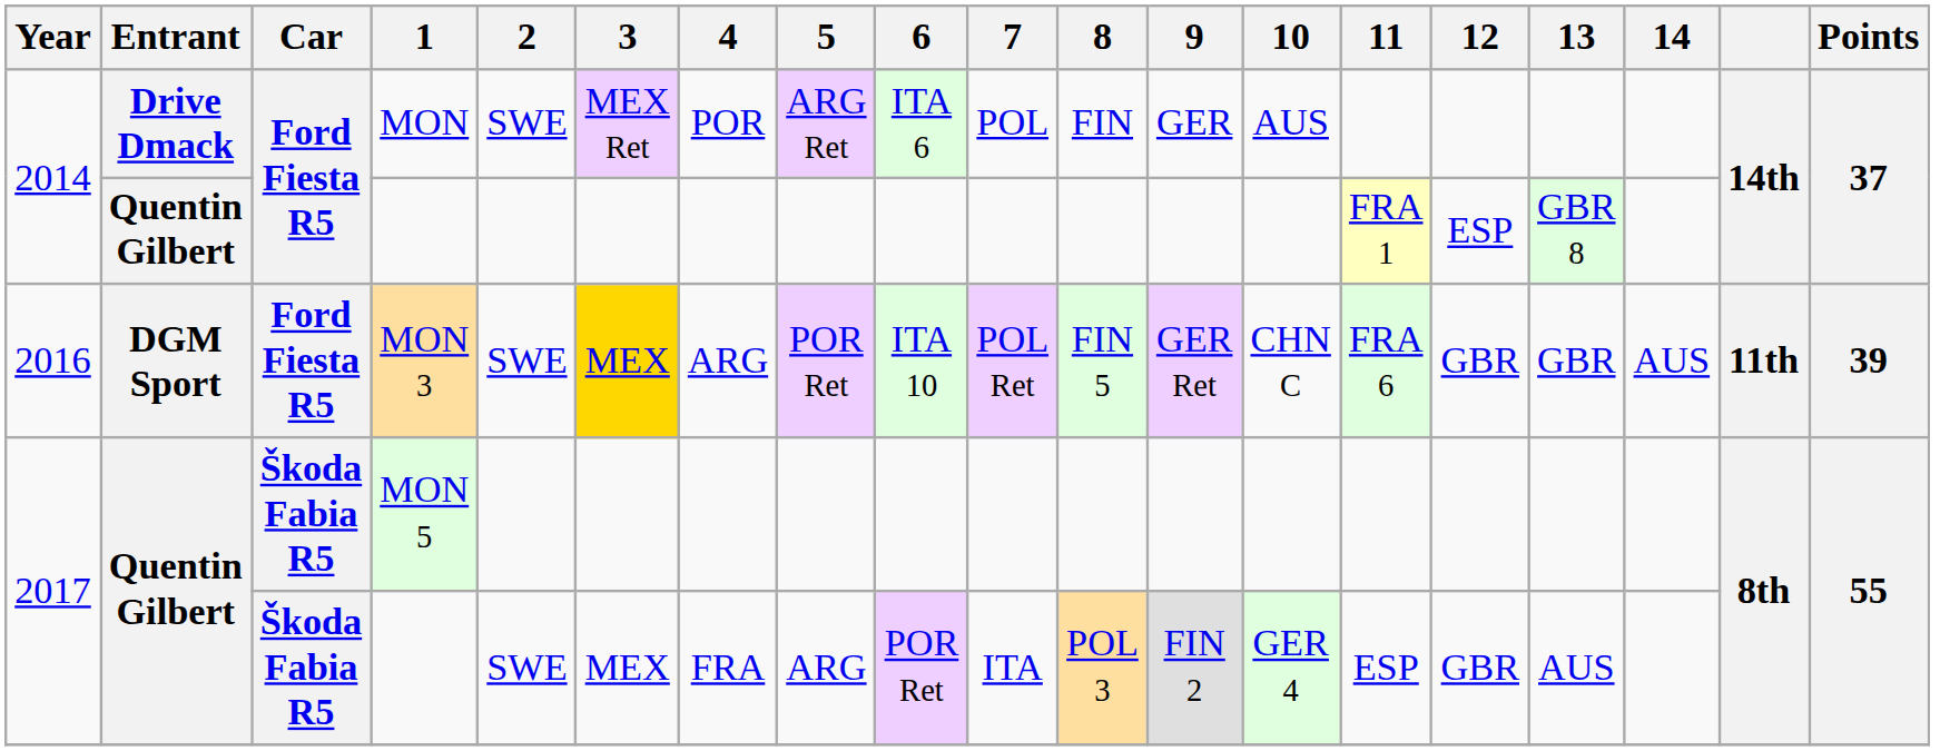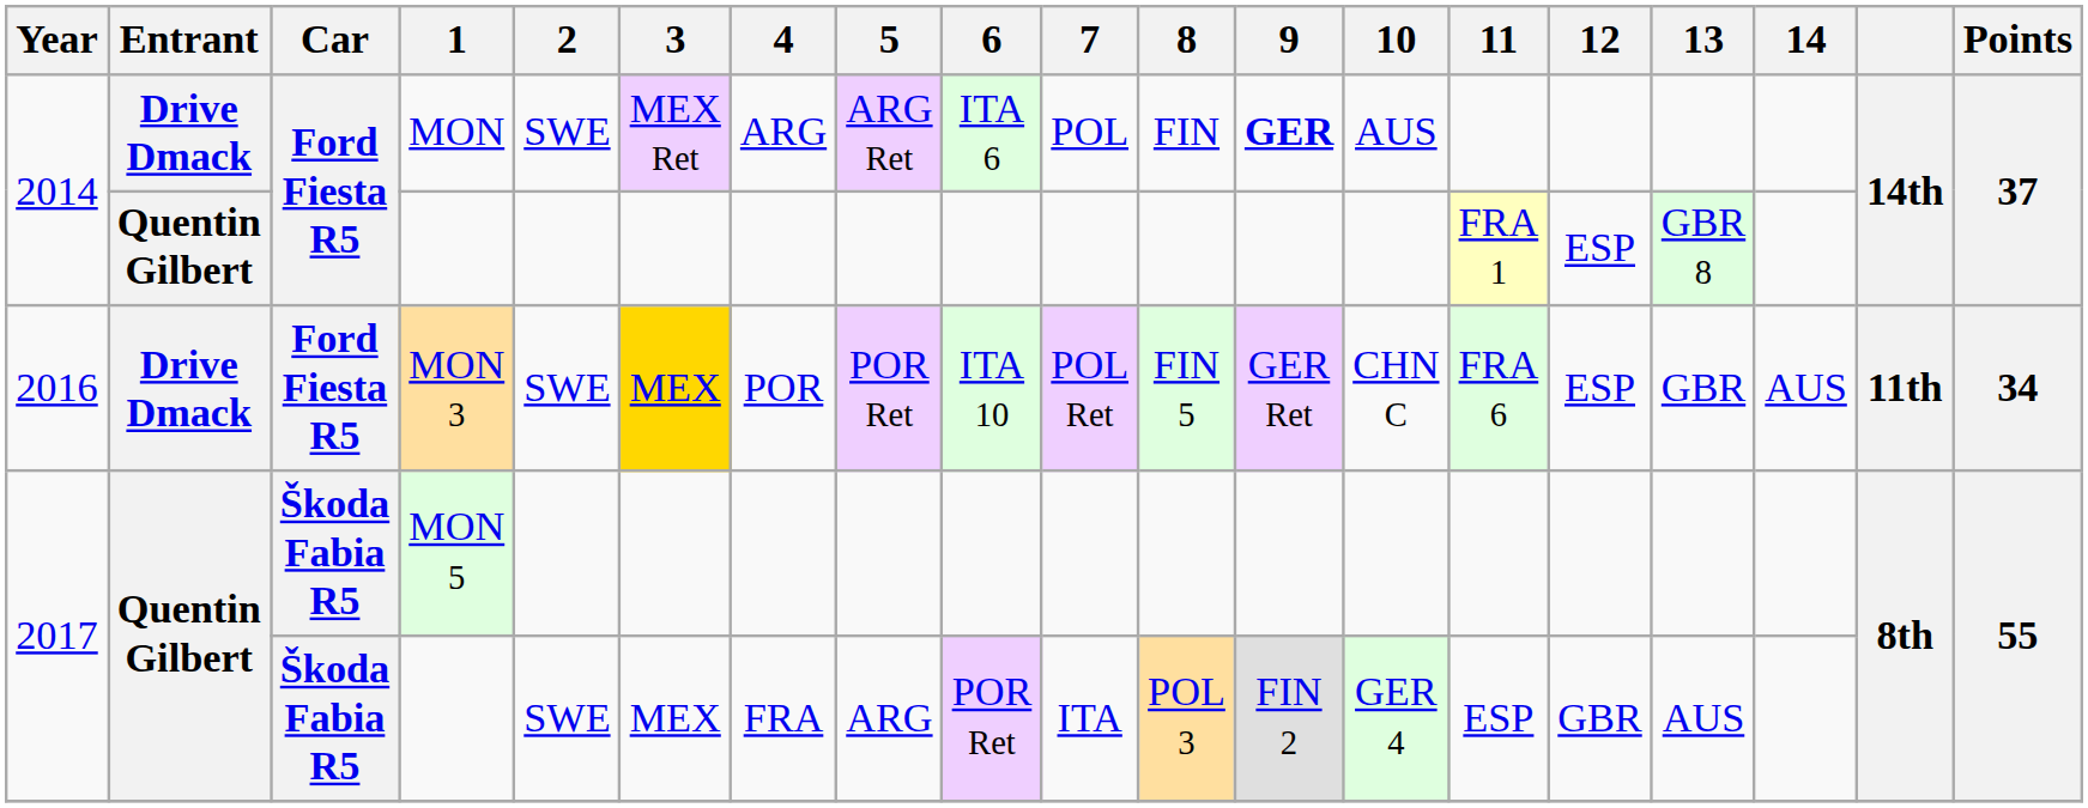 <table class="wikitable" border="1" style="text-align:center; font-size:90%;">
 <tr>
 <th>Year</th>
 <th>Entrant</th>
 <th>Car</th>
 <th>1</th>
 <th>2</th>
 <th>3</th>
 <th>4</th>
 <th>5</th>
 <th>6</th>
 <th>7</th>
 <th>8</th>
 <th>9</th>
 <th>10</th>
 <th>11</th>
 <th>12</th>
 <th>13</th>
 <th>14</th>
 <th></th>
 <th>Points</th>
 </tr>
 <tr>
 <td rowspan=2><a href='#'>2014</a></td>
 <th><a href='#'>Drive Dmack</a></th>
 <th rowspan=2><a href='#'>Ford Fiesta R5</a></th>
 <td><a href='#'>MON</a></td>
 <td><a href='#'>SWE</a></td>
 <td style="background:#EFCFFF;"><a href='#'>MEX</a><br><small>Ret</small></td>
-<td><a href='#'>POR</a></td>
+<td><a href='#'>ARG</a></td>
 <td style="background:#EFCFFF;"><a href='#'>ARG</a><br><small>Ret</small></td>
 <td style="background:#DFFFDF;"><a href='#'>ITA</a><br><small>6</small></td>
 <td><a href='#'>POL</a></td>
 <td><a href='#'>FIN</a></td>
-<td><a href='#'>GER</a></td>
+<td><strong><a href='#'>GER</a></strong></td>
 <td><a href='#'>AUS</a></td>
 <td></td>
 <td></td>
 <td></td>
 <td></td>
 <th rowspan=2>14th</th>
 <th rowspan=2>37</th>
 </tr>
 <tr>
 <th>Quentin Gilbert</th>
 <td></td>
 <td></td>
 <td></td>
 <td></td>
 <td></td>
 <td></td>
 <td></td>
 <td></td>
 <td></td>
 <td></td>
 <td style="background:#FFFFBF;"><a href='#'>FRA</a><br><small>1</small></td>
 <td><a href='#'>ESP</a></td>
 <td style="background:#DFFFDF;"><a href='#'>GBR</a><br><small>8</small></td>
 <td></td>
 </tr>
 <tr>
 <td><a href='#'>2016</a></td>
-<th>DGM Sport</th>
+<th><a href='#'>Drive Dmack</a></th>
 <th><a href='#'>Ford Fiesta R5</a></th>
 <td style="background:#FFDF9F;"><a href='#'>MON</a><br><small>3</small></td>
 <td><a href='#'>SWE</a></td>
 <td style="background: gold;"><a href='#'>MEX</a></td>
-<td><a href='#'>ARG</a></td>
+<td><a href='#'>POR</a></td>
 <td style="background:#EFCFFF;"><a href='#'>POR</a><br><small>Ret</small></td>
 <td style="background:#DFFFDF;"><a href='#'>ITA</a><br><small>10</small></td>
 <td style="background:#EFCFFF;"><a href='#'>POL</a><br><small>Ret</small></td>
 <td style="background:#DFFFDF;"><a href='#'>FIN</a><br><small>5</small></td>
 <td style="background:#EFCFFF;"><a href='#'>GER</a><br><small>Ret</small></td>
 <td><a href='#'>CHN</a><br><small>C</small></td>
 <td style="background:#DFFFDF;"><a href='#'>FRA</a><br><small>6</small></td>
-<td><a href='#'>GBR</a></td>
+<td><a href='#'>ESP</a></td>
 <td><a href='#'>GBR</a></td>
 <td><a href='#'>AUS</a></td>
 <th>11th</th>
-<th>39</th>
+<th>34</th>
 </tr>
 <tr>
 <td rowspan=2><a href='#'>2017</a></td>
 <th rowspan=2>Quentin Gilbert</th>
 <th><a href='#'>Škoda Fabia R5</a></th>
 <td style="background:#DFFFDF;"><a href='#'>MON</a><br><small>5</small></td>
 <td></td>
 <td></td>
 <td></td>
 <td></td>
 <td></td>
 <td></td>
 <td></td>
 <td></td>
 <td></td>
 <td></td>
 <td></td>
 <td></td>
 <td></td>
 <th rowspan=2>8th</th>
 <th rowspan=2>55</th>
 </tr>
 <tr>
 <th><a href='#'>Škoda Fabia R5</a></th>
 <td></td>
 <td><a href='#'>SWE</a></td>
 <td><a href='#'>MEX</a></td>
 <td><a href='#'>FRA</a></td>
 <td><a href='#'>ARG</a></td>
 <td style="background:#EFCFFF;"><a href='#'>POR</a><br><small>Ret</small></td>
 <td><a href='#'>ITA</a></td>
 <td style="background:#FFDF9F;"><a href='#'>POL</a><br><small>3</small></td>
 <td style="background:#dfdfdf;"><a href='#'>FIN</a><br><small>2</small></td>
 <td style="background:#DFFFDF;"><a href='#'>GER</a><br><small>4</small></td>
 <td><a href='#'>ESP</a></td>
 <td><a href='#'>GBR</a></td>
 <td><a href='#'>AUS</a></td>
 <td></td>
 </tr>
 <tr>
 </tr>
 </table>
